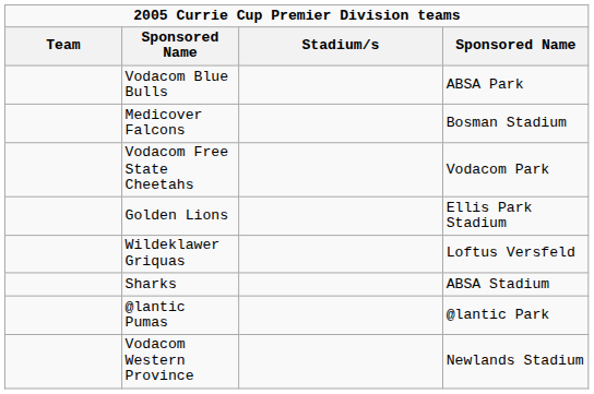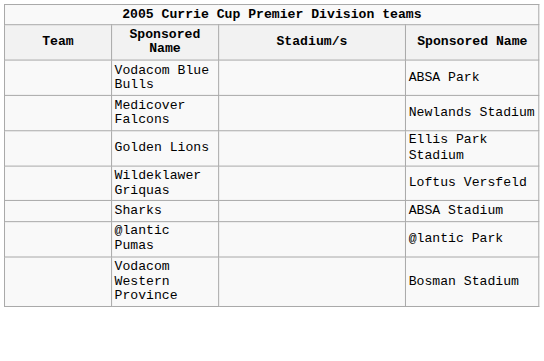 <table class="wikitable collapsible collapsed sortable" style="text-align:left; line-height:110%; font-size:100%; width:60%;">
 <tr>
 <td colspan=4 align=center><strong>2005 Currie Cup Premier Division teams</strong></td>
 </tr>
 <tr>
 <th width="20%">Team</th>
 <th width="20%">Sponsored Name</th>
 <th width="35%">Stadium/s</th>
 <th width="25%">Sponsored Name</th>
 </tr>
 <tr>
 <td></td>
 <td>Vodacom Blue Bulls</td>
 <td></td>
 <td>ABSA Park</td>
 </tr>
 <tr>
 <td></td>
 <td>Medicover Falcons</td>
 <td></td>
-<td>Bosman Stadium</td>
-</tr>
-<tr>
-<td></td>
-<td>Vodacom Free State Cheetahs</td>
-<td></td>
-<td>Vodacom Park</td>
+<td>Newlands Stadium</td>
 </tr>
 <tr>
 <td></td>
 <td>Golden Lions</td>
 <td></td>
 <td>Ellis Park Stadium</td>
 </tr>
 <tr>
 <td></td>
 <td>Wildeklawer Griquas</td>
 <td></td>
 <td>Loftus Versfeld</td>
 </tr>
 <tr>
 <td></td>
 <td>Sharks</td>
 <td></td>
 <td>ABSA Stadium</td>
 </tr>
 <tr>
 <td></td>
 <td>@lantic Pumas</td>
 <td></td>
 <td>@lantic Park</td>
 </tr>
 <tr>
 <td></td>
 <td>Vodacom Western Province</td>
 <td></td>
-<td>Newlands Stadium</td>
+<td>Bosman Stadium</td>
 </tr>
 </table>
